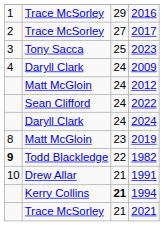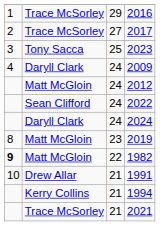 <table class="wikitable">
 <tr>
 </tr>
 <tr>
 <td>1</td>
 <td><a href='#'>Trace McSorley</a></td>
 <td>29</td>
 <td><a href='#'>2016</a></td>
 </tr>
 <tr>
 <td>2</td>
 <td><a href='#'>Trace McSorley</a></td>
 <td>27</td>
 <td><a href='#'>2017</a></td>
 </tr>
 <tr>
 <td>3</td>
 <td><a href='#'>Tony Sacca</a></td>
 <td>25</td>
 <td><a href='#'>2023</a></td>
 </tr>
 <tr>
 <td>4</td>
 <td><a href='#'>Daryll Clark</a></td>
 <td>24</td>
 <td><a href='#'>2009</a></td>
 </tr>
 <tr>
 <td></td>
 <td><a href='#'>Matt McGloin</a></td>
 <td>24</td>
 <td><a href='#'>2012</a></td>
 </tr>
 <tr>
 <td></td>
 <td><a href='#'>Sean Clifford</a></td>
 <td>24</td>
 <td><a href='#'>2022</a></td>
 </tr>
 <tr>
 <td></td>
 <td><a href='#'>Daryll Clark</a></td>
 <td>24</td>
 <td><a href='#'>2024</a></td>
 </tr>
 <tr>
 <td>8</td>
 <td><a href='#'>Matt McGloin</a></td>
 <td>23</td>
 <td><a href='#'>2019</a></td>
 </tr>
 <tr>
 <td><strong>9</strong></td>
-<td><a href='#'>Todd Blackledge</a></td>
+<td><a href='#'>Matt McGloin</a></td>
 <td>22</td>
 <td><a href='#'>1982</a></td>
 </tr>
 <tr>
 <td>10</td>
 <td><a href='#'>Drew Allar</a></td>
 <td>21</td>
 <td><a href='#'>1991</a></td>
 </tr>
 <tr>
 <td></td>
 <td><a href='#'>Kerry Collins</a></td>
-<td><strong>21</strong></td>
+<td>21</td>
 <td><a href='#'>1994</a></td>
 </tr>
 <tr>
 <td></td>
 <td><a href='#'>Trace McSorley</a></td>
 <td>21</td>
 <td><a href='#'>2021</a></td>
 </tr>
 </table>
